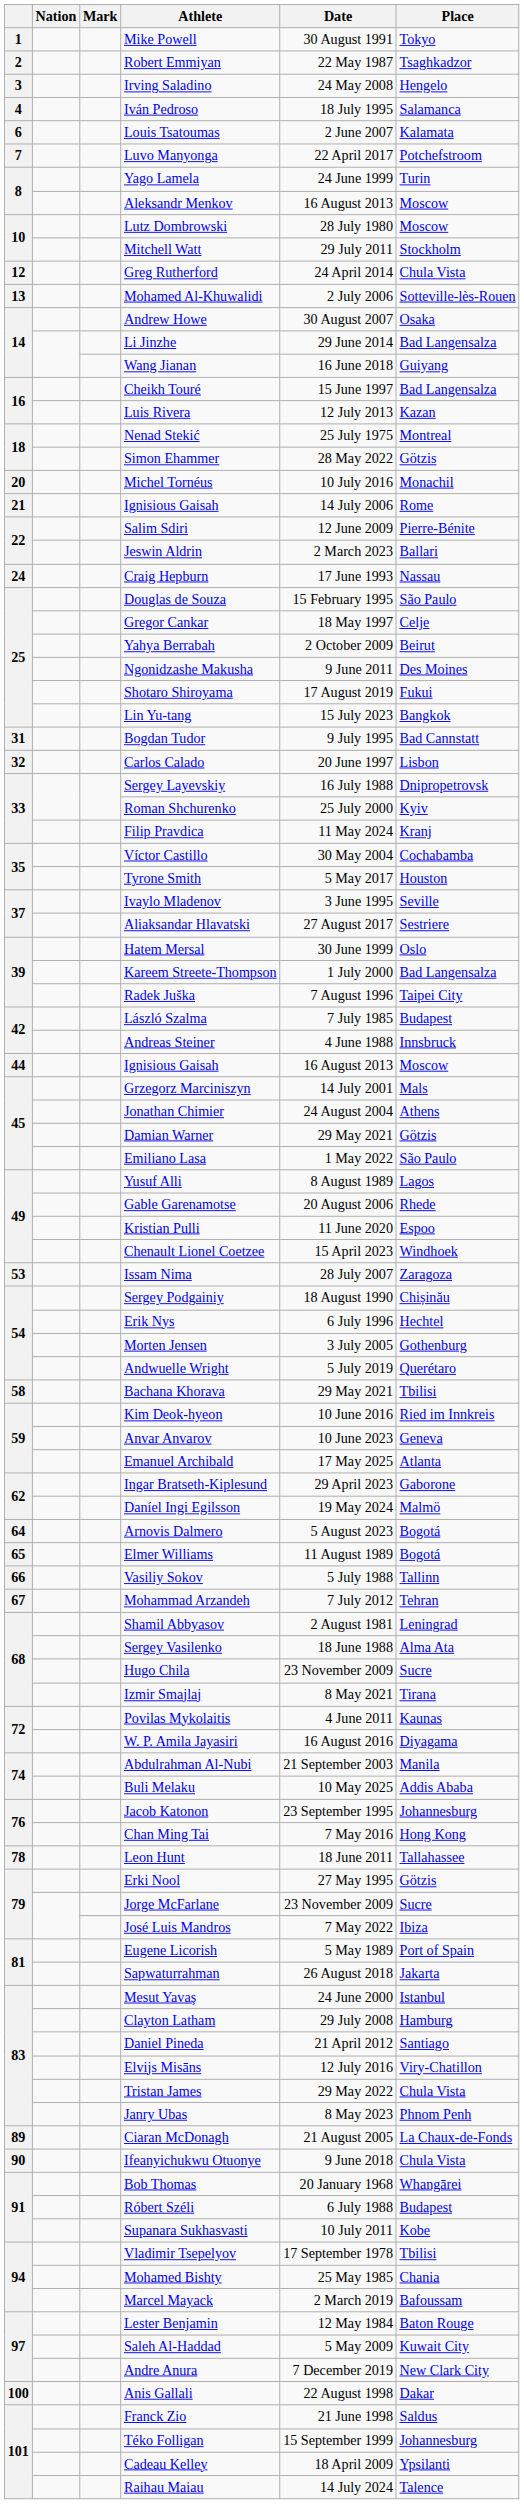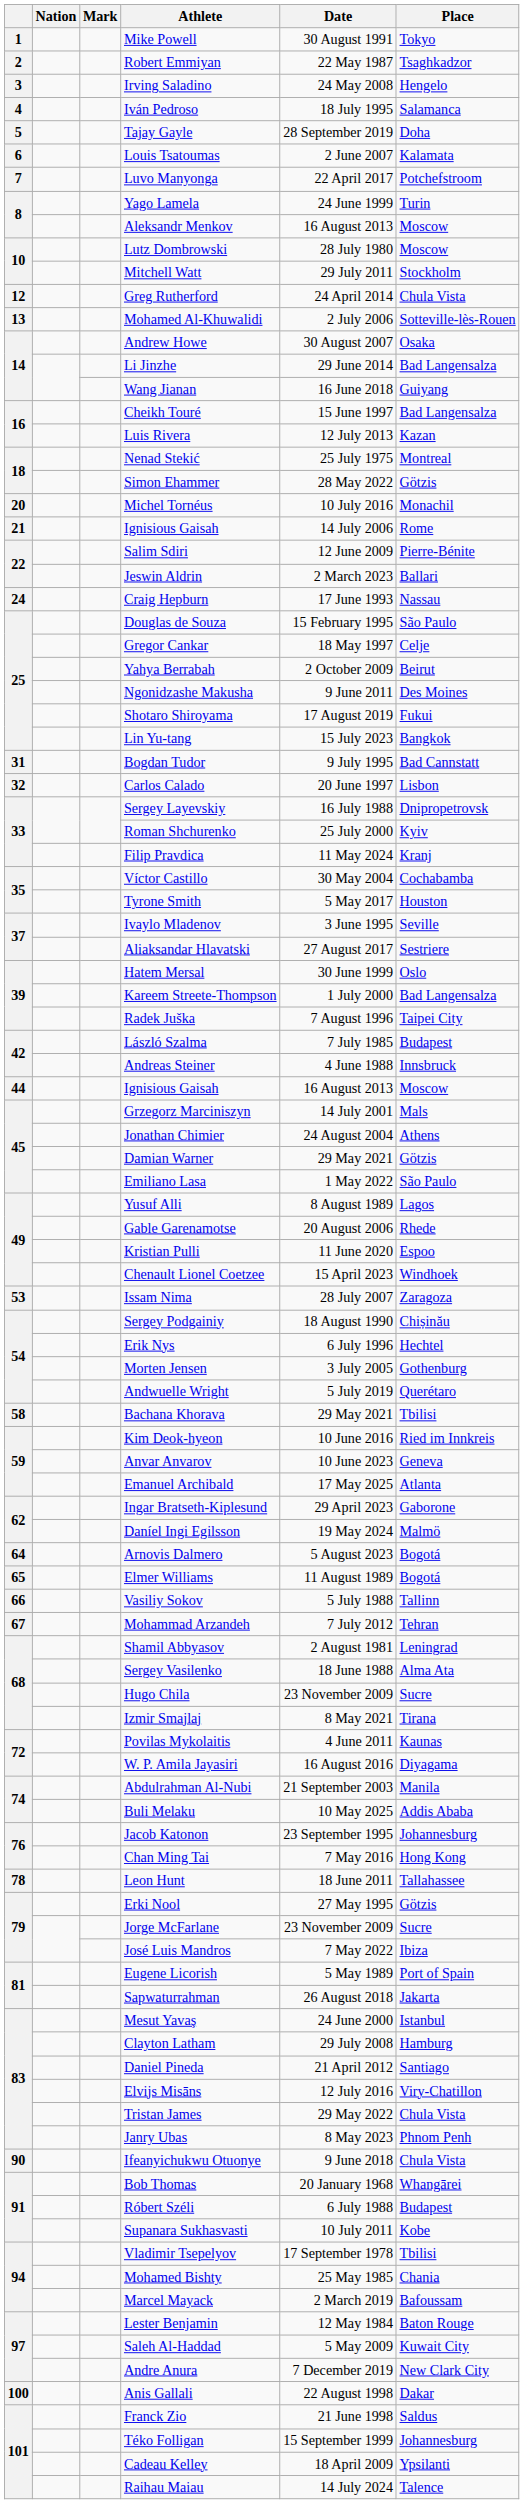 <table class="wikitable sortable sticky-header" style="font-size:95%;">
 <tr>
 <th></th>
 <th>Nation</th>
 <th>Mark</th>
 <th>Athlete</th>
 <th>Date</th>
 <th>Place</th>
 </tr>
 <tr>
 <th>1</th>
 <td></td>
 <td></td>
 <td><a href='#'>Mike Powell</a></td>
 <td align="right">30 August 1991</td>
 <td><a href='#'>Tokyo</a></td>
 </tr>
 <tr>
 <th>2</th>
 <td></td>
 <td> </td>
 <td><a href='#'>Robert Emmiyan</a></td>
 <td align="right">22 May 1987</td>
 <td><a href='#'>Tsaghkadzor</a></td>
 </tr>
 <tr>
 <th>3</th>
 <td></td>
 <td></td>
 <td><a href='#'>Irving Saladino</a></td>
 <td align="right">24 May 2008</td>
 <td><a href='#'>Hengelo</a></td>
 </tr>
 <tr>
 <th>4</th>
 <td></td>
 <td></td>
 <td><a href='#'>Iván Pedroso</a></td>
 <td align="right">18 July 1995</td>
 <td><a href='#'>Salamanca</a></td>
+</tr>
+<tr>
+<th>5</th>
+<td></td>
+<td></td>
+<td><a href='#'>Tajay Gayle</a></td>
+<td align="right">28 September 2019</td>
+<td><a href='#'>Doha</a></td>
 </tr>
 <tr>
 <th>6</th>
 <td></td>
 <td></td>
 <td><a href='#'>Louis Tsatoumas</a></td>
 <td align="right">2 June 2007</td>
 <td><a href='#'>Kalamata</a></td>
 </tr>
 <tr>
 <th>7</th>
 <td></td>
 <td> </td>
 <td><a href='#'>Luvo Manyonga</a></td>
 <td align="right">22 April 2017</td>
 <td><a href='#'>Potchefstroom</a></td>
 </tr>
 <tr>
 <th rowspan=2>8</th>
 <td></td>
 <td></td>
 <td><a href='#'>Yago Lamela</a></td>
 <td align="right">24 June 1999</td>
 <td><a href='#'>Turin</a></td>
 </tr>
 <tr>
 <td></td>
 <td></td>
 <td><a href='#'>Aleksandr Menkov</a></td>
 <td align="right">16 August 2013</td>
 <td><a href='#'>Moscow</a></td>
 </tr>
 <tr>
 <th rowspan=2>10</th>
 <td></td>
 <td></td>
 <td><a href='#'>Lutz Dombrowski</a></td>
 <td align="right">28 July 1980</td>
 <td><a href='#'>Moscow</a></td>
 </tr>
 <tr>
 <td></td>
 <td></td>
 <td><a href='#'>Mitchell Watt</a></td>
 <td align="right">29 July 2011</td>
 <td><a href='#'>Stockholm</a></td>
 </tr>
 <tr>
 <th>12</th>
 <td></td>
 <td></td>
 <td><a href='#'>Greg Rutherford</a></td>
 <td align="right">24 April 2014</td>
 <td><a href='#'>Chula Vista</a></td>
 </tr>
 <tr>
 <th>13</th>
 <td></td>
 <td></td>
 <td><a href='#'>Mohamed Al-Khuwalidi</a></td>
 <td align="right">2 July 2006</td>
 <td><a href='#'>Sotteville-lès-Rouen</a></td>
 </tr>
 <tr>
 <th rowspan=3>14</th>
 <td></td>
 <td></td>
 <td><a href='#'>Andrew Howe</a></td>
 <td align="right">30 August 2007</td>
 <td><a href='#'>Osaka</a></td>
 </tr>
 <tr>
 <td rowspan=2></td>
 <td></td>
 <td><a href='#'>Li Jinzhe</a></td>
 <td align="right">29 June 2014</td>
 <td><a href='#'>Bad Langensalza</a></td>
 </tr>
 <tr>
 <td> </td>
 <td><a href='#'>Wang Jianan</a></td>
 <td align="right">16 June 2018</td>
 <td><a href='#'>Guiyang</a></td>
 </tr>
 <tr>
 <th rowspan=2>16</th>
 <td></td>
 <td></td>
 <td><a href='#'>Cheikh Touré</a></td>
 <td align="right">15 June 1997</td>
 <td><a href='#'>Bad Langensalza</a></td>
 </tr>
 <tr>
 <td></td>
 <td></td>
 <td><a href='#'>Luis Rivera</a></td>
 <td align="right">12 July 2013</td>
 <td><a href='#'>Kazan</a></td>
 </tr>
 <tr>
 <th rowspan=2>18</th>
 <td></td>
 <td></td>
 <td><a href='#'>Nenad Stekić</a></td>
 <td align="right">25 July 1975</td>
 <td><a href='#'>Montreal</a></td>
 </tr>
 <tr>
 <td></td>
 <td></td>
 <td><a href='#'>Simon Ehammer</a></td>
 <td align="right">28 May 2022</td>
 <td><a href='#'>Götzis</a></td>
 </tr>
 <tr>
 <th>20</th>
 <td></td>
 <td> </td>
 <td><a href='#'>Michel Tornéus</a></td>
 <td align="right">10 July 2016</td>
 <td><a href='#'>Monachil</a></td>
 </tr>
 <tr>
 <th>21</th>
 <td></td>
 <td></td>
 <td><a href='#'>Ignisious Gaisah</a></td>
 <td align="right">14 July 2006</td>
 <td><a href='#'>Rome</a></td>
 </tr>
 <tr>
 <th rowspan="2">22</th>
 <td></td>
 <td></td>
 <td><a href='#'>Salim Sdiri</a></td>
 <td align="right">12 June 2009</td>
 <td><a href='#'>Pierre-Bénite</a></td>
 </tr>
 <tr>
 <td></td>
 <td></td>
 <td><a href='#'>Jeswin Aldrin</a></td>
 <td align="right">2 March 2023</td>
 <td><a href='#'>Ballari</a></td>
 </tr>
 <tr>
 <th>24</th>
 <td></td>
 <td></td>
 <td><a href='#'>Craig Hepburn</a></td>
 <td align="right">17 June 1993</td>
 <td><a href='#'>Nassau</a></td>
 </tr>
 <tr>
 <th rowspan=6>25</th>
 <td></td>
 <td></td>
 <td><a href='#'>Douglas de Souza</a></td>
 <td align="right">15 February 1995</td>
 <td><a href='#'>São Paulo</a></td>
 </tr>
 <tr>
 <td></td>
 <td></td>
 <td><a href='#'>Gregor Cankar</a></td>
 <td align="right">18 May 1997</td>
 <td><a href='#'>Celje</a></td>
 </tr>
 <tr>
 <td></td>
 <td></td>
 <td><a href='#'>Yahya Berrabah</a></td>
 <td align="right">2 October 2009</td>
 <td><a href='#'>Beirut</a></td>
 </tr>
 <tr>
 <td></td>
 <td></td>
 <td><a href='#'>Ngonidzashe Makusha</a></td>
 <td align="right">9 June 2011</td>
 <td><a href='#'>Des Moines</a></td>
 </tr>
 <tr>
 <td></td>
 <td></td>
 <td><a href='#'>Shotaro Shiroyama</a></td>
 <td align="right">17 August 2019</td>
 <td><a href='#'>Fukui</a></td>
 </tr>
 <tr>
 <td></td>
 <td></td>
 <td><a href='#'>Lin Yu-tang</a></td>
 <td align="right">15 July 2023</td>
 <td><a href='#'>Bangkok</a></td>
 </tr>
 <tr>
 <th>31</th>
 <td></td>
 <td></td>
 <td><a href='#'>Bogdan Tudor</a></td>
 <td align="right">9 July 1995</td>
 <td><a href='#'>Bad Cannstatt</a></td>
 </tr>
 <tr>
 <th>32</th>
 <td></td>
 <td></td>
 <td><a href='#'>Carlos Calado</a></td>
 <td align="right">20 June 1997</td>
 <td><a href='#'>Lisbon</a></td>
 </tr>
 <tr>
 <th rowspan=3>33</th>
 <td rowspan=2></td>
 <td rowspan=2></td>
 <td><a href='#'>Sergey Layevskiy</a></td>
 <td align="right">16 July 1988</td>
 <td><a href='#'>Dnipropetrovsk</a></td>
 </tr>
 <tr>
 <td><a href='#'>Roman Shchurenko</a></td>
 <td align="right">25 July 2000</td>
 <td><a href='#'>Kyiv</a></td>
 </tr>
 <tr>
 <td></td>
 <td></td>
 <td><a href='#'>Filip Pravdica</a></td>
 <td align="right">11 May 2024</td>
 <td><a href='#'>Kranj</a></td>
 </tr>
 <tr>
 <th rowspan=2>35</th>
 <td></td>
 <td> </td>
 <td><a href='#'>Víctor Castillo</a></td>
 <td align="right">30 May 2004</td>
 <td><a href='#'>Cochabamba</a></td>
 </tr>
 <tr>
 <td></td>
 <td></td>
 <td><a href='#'>Tyrone Smith</a></td>
 <td align="right">5 May 2017</td>
 <td><a href='#'>Houston</a></td>
 </tr>
 <tr>
 <th rowspan=2>37</th>
 <td></td>
 <td></td>
 <td><a href='#'>Ivaylo Mladenov</a></td>
 <td align="right">3 June 1995</td>
 <td><a href='#'>Seville</a></td>
 </tr>
 <tr>
 <td></td>
 <td> </td>
 <td><a href='#'>Aliaksandar Hlavatski</a></td>
 <td align="right">27 August 2017</td>
 <td><a href='#'>Sestriere</a></td>
 </tr>
 <tr>
 <th rowspan=3>39</th>
 <td></td>
 <td></td>
 <td><a href='#'>Hatem Mersal</a></td>
 <td align="right">30 June 1999</td>
 <td><a href='#'>Oslo</a></td>
 </tr>
 <tr>
 <td></td>
 <td></td>
 <td><a href='#'>Kareem Streete-Thompson</a></td>
 <td align="right">1 July 2000</td>
 <td><a href='#'>Bad Langensalza</a></td>
 </tr>
 <tr>
 <td></td>
 <td></td>
 <td><a href='#'>Radek Juška</a></td>
 <td align="right">7 August 1996</td>
 <td><a href='#'>Taipei City</a></td>
 </tr>
 <tr>
 <th rowspan=2>42</th>
 <td></td>
 <td></td>
 <td><a href='#'>László Szalma</a></td>
 <td align="right">7 July 1985</td>
 <td><a href='#'>Budapest</a></td>
 </tr>
 <tr>
 <td></td>
 <td></td>
 <td><a href='#'>Andreas Steiner</a></td>
 <td align="right">4 June 1988</td>
 <td><a href='#'>Innsbruck</a></td>
 </tr>
 <tr>
 <th>44</th>
 <td></td>
 <td></td>
 <td><a href='#'>Ignisious Gaisah</a></td>
 <td align="right">16 August 2013</td>
 <td><a href='#'>Moscow</a></td>
 </tr>
 <tr>
 <th rowspan=4>45</th>
 <td></td>
 <td> </td>
 <td><a href='#'>Grzegorz Marciniszyn</a></td>
 <td align="right">14 July 2001</td>
 <td><a href='#'>Mals</a></td>
 </tr>
 <tr>
 <td></td>
 <td></td>
 <td><a href='#'>Jonathan Chimier</a></td>
 <td align="right">24 August 2004</td>
 <td><a href='#'>Athens</a></td>
 </tr>
 <tr>
 <td></td>
 <td></td>
 <td><a href='#'>Damian Warner</a></td>
 <td align="right">29 May 2021</td>
 <td><a href='#'>Götzis</a></td>
 </tr>
 <tr>
 <td></td>
 <td></td>
 <td><a href='#'>Emiliano Lasa</a></td>
 <td align="right">1 May 2022</td>
 <td><a href='#'>São Paulo</a></td>
 </tr>
 <tr>
 <th rowspan=4>49</th>
 <td></td>
 <td></td>
 <td><a href='#'>Yusuf Alli</a></td>
 <td align="right">8 August 1989</td>
 <td><a href='#'>Lagos</a></td>
 </tr>
 <tr>
 <td></td>
 <td></td>
 <td><a href='#'>Gable Garenamotse</a></td>
 <td align="right">20 August 2006</td>
 <td><a href='#'>Rhede</a></td>
 </tr>
 <tr>
 <td></td>
 <td></td>
 <td><a href='#'>Kristian Pulli</a></td>
 <td align="right">11 June 2020</td>
 <td><a href='#'>Espoo</a></td>
 </tr>
 <tr>
 <td></td>
 <td> </td>
 <td><a href='#'>Chenault Lionel Coetzee</a></td>
 <td align="right">15 April 2023</td>
 <td><a href='#'>Windhoek</a></td>
 </tr>
 <tr>
 <th>53</th>
 <td></td>
 <td></td>
 <td><a href='#'>Issam Nima</a></td>
 <td align="right">28 July 2007</td>
 <td><a href='#'>Zaragoza</a></td>
 </tr>
 <tr>
 <th rowspan=4>54</th>
 <td></td>
 <td></td>
 <td><a href='#'>Sergey Podgainiy</a></td>
 <td align="right">18 August 1990</td>
 <td><a href='#'>Chișinău</a></td>
 </tr>
 <tr>
 <td></td>
 <td></td>
 <td><a href='#'>Erik Nys</a></td>
 <td align="right">6 July 1996</td>
 <td><a href='#'>Hechtel</a></td>
 </tr>
 <tr>
 <td></td>
 <td></td>
 <td><a href='#'>Morten Jensen</a></td>
 <td align="right">3 July 2005</td>
 <td><a href='#'>Gothenburg</a></td>
 </tr>
 <tr>
 <td></td>
 <td> </td>
 <td><a href='#'>Andwuelle Wright</a></td>
 <td align="right">5 July 2019</td>
 <td><a href='#'>Querétaro</a></td>
 </tr>
 <tr>
 <th>58</th>
 <td></td>
 <td></td>
 <td><a href='#'>Bachana Khorava</a></td>
 <td align="right">29 May 2021</td>
 <td><a href='#'>Tbilisi</a></td>
 </tr>
 <tr>
 <th rowspan=3>59</th>
 <td></td>
 <td></td>
 <td><a href='#'>Kim Deok-hyeon</a></td>
 <td align="right">10 June 2016</td>
 <td><a href='#'>Ried im Innkreis</a></td>
 </tr>
 <tr>
 <td></td>
 <td></td>
 <td><a href='#'>Anvar Anvarov</a></td>
 <td align="right">10 June 2023</td>
 <td><a href='#'>Geneva</a></td>
 </tr>
 <tr>
 <td></td>
 <td></td>
 <td><a href='#'>Emanuel Archibald</a></td>
 <td align="right">17 May 2025</td>
 <td><a href='#'>Atlanta</a></td>
 </tr>
 <tr>
 <th rowspan=2>62</th>
 <td></td>
 <td> </td>
 <td><a href='#'>Ingar Bratseth-Kiplesund</a></td>
 <td align="right">29 April 2023</td>
 <td><a href='#'>Gaborone</a></td>
 </tr>
 <tr>
 <td></td>
 <td></td>
 <td><a href='#'>Daníel Ingi Egilsson</a></td>
 <td align="right">19 May 2024</td>
 <td><a href='#'>Malmö</a></td>
 </tr>
 <tr>
 <th>64</th>
 <td></td>
 <td> </td>
 <td><a href='#'>Arnovis Dalmero</a></td>
 <td align="right">5 August 2023</td>
 <td><a href='#'>Bogotá</a></td>
 </tr>
 <tr>
 <th>65</th>
 <td></td>
 <td> </td>
 <td><a href='#'>Elmer Williams</a></td>
 <td align="right">11 August 1989</td>
 <td><a href='#'>Bogotá</a></td>
 </tr>
 <tr>
 <th>66</th>
 <td></td>
 <td></td>
 <td><a href='#'>Vasiliy Sokov</a></td>
 <td align="right">5 July 1988</td>
 <td><a href='#'>Tallinn</a></td>
 </tr>
 <tr>
 <th>67</th>
 <td></td>
 <td></td>
 <td><a href='#'>Mohammad Arzandeh</a></td>
 <td align="right">7 July 2012</td>
 <td><a href='#'>Tehran</a></td>
 </tr>
 <tr>
 <th rowspan=4>68</th>
 <td></td>
 <td></td>
 <td><a href='#'>Shamil Abbyasov</a></td>
 <td align="right">2 August 1981</td>
 <td><a href='#'>Leningrad</a></td>
 </tr>
 <tr>
 <td></td>
 <td></td>
 <td><a href='#'>Sergey Vasilenko</a></td>
 <td align="right">18 June 1988</td>
 <td><a href='#'>Alma Ata</a></td>
 </tr>
 <tr>
 <td></td>
 <td> </td>
 <td><a href='#'>Hugo Chila</a></td>
 <td align="right">23 November 2009</td>
 <td><a href='#'>Sucre</a></td>
 </tr>
 <tr>
 <td></td>
 <td> </td>
 <td><a href='#'>Izmir Smajlaj</a></td>
 <td align="right">8 May 2021</td>
 <td><a href='#'>Tirana</a></td>
 </tr>
 <tr>
 <th rowspan=2>72</th>
 <td></td>
 <td></td>
 <td><a href='#'>Povilas Mykolaitis</a></td>
 <td align="right">4 June 2011</td>
 <td><a href='#'>Kaunas</a></td>
 </tr>
 <tr>
 <td></td>
 <td></td>
 <td><a href='#'>W. P. Amila Jayasiri</a></td>
 <td align="right">16 August 2016</td>
 <td><a href='#'>Diyagama</a></td>
 </tr>
 <tr>
 <th rowspan=2>74</th>
 <td></td>
 <td></td>
 <td><a href='#'>Abdulrahman Al-Nubi</a></td>
 <td align="right">21 September 2003</td>
 <td><a href='#'>Manila</a></td>
 </tr>
 <tr>
 <td></td>
 <td>  </td>
 <td><a href='#'>Buli Melaku</a></td>
 <td align="right">10 May 2025</td>
 <td><a href='#'>Addis Ababa</a></td>
 </tr>
 <tr>
 <th rowspan=2>76</th>
 <td></td>
 <td> </td>
 <td><a href='#'>Jacob Katonon</a></td>
 <td align="right">23 September 1995</td>
 <td><a href='#'>Johannesburg</a></td>
 </tr>
 <tr>
 <td></td>
 <td></td>
 <td><a href='#'>Chan Ming Tai</a></td>
 <td align="right">7 May 2016</td>
 <td><a href='#'>Hong Kong</a></td>
 </tr>
 <tr>
 <th>78</th>
 <td></td>
 <td></td>
 <td><a href='#'>Leon Hunt</a></td>
 <td align="right">18 June 2011</td>
 <td><a href='#'>Tallahassee</a></td>
 </tr>
 <tr>
 <th rowspan=3>79</th>
 <td></td>
 <td></td>
 <td><a href='#'>Erki Nool</a></td>
 <td align="right">27 May 1995</td>
 <td><a href='#'>Götzis</a></td>
 </tr>
 <tr>
 <td rowspan=2></td>
 <td> </td>
 <td><a href='#'>Jorge McFarlane</a></td>
 <td align="right">23 November 2009</td>
 <td><a href='#'>Sucre</a></td>
 </tr>
 <tr>
 <td></td>
 <td><a href='#'>José Luis Mandros</a></td>
 <td align="right">7 May 2022</td>
 <td><a href='#'>Ibiza</a></td>
 </tr>
 <tr>
 <th rowspan=2>81</th>
 <td></td>
 <td></td>
 <td><a href='#'>Eugene Licorish</a></td>
 <td align="right">5 May 1989</td>
 <td><a href='#'>Port of Spain</a></td>
 </tr>
 <tr>
 <td></td>
 <td></td>
 <td><a href='#'>Sapwaturrahman</a></td>
 <td align="right">26 August 2018</td>
 <td><a href='#'>Jakarta</a></td>
 </tr>
 <tr>
 <th rowspan=6>83</th>
 <td></td>
 <td></td>
 <td><a href='#'>Mesut Yavaş</a></td>
 <td align="right">24 June 2000</td>
 <td><a href='#'>Istanbul</a></td>
 </tr>
 <tr>
 <td></td>
 <td></td>
 <td><a href='#'>Clayton Latham</a></td>
 <td align="right">29 July 2008</td>
 <td><a href='#'>Hamburg</a></td>
 </tr>
 <tr>
 <td></td>
 <td></td>
 <td><a href='#'>Daniel Pineda</a></td>
 <td align="right">21 April 2012</td>
 <td><a href='#'>Santiago</a></td>
 </tr>
 <tr>
 <td></td>
 <td></td>
 <td><a href='#'>Elvijs Misāns</a></td>
 <td align="right">12 July 2016</td>
 <td><a href='#'>Viry-Chatillon</a></td>
 </tr>
 <tr>
 <td></td>
 <td></td>
 <td><a href='#'>Tristan James</a></td>
 <td align="right">29 May 2022</td>
 <td><a href='#'>Chula Vista</a></td>
 </tr>
 <tr>
 <td></td>
 <td></td>
 <td><a href='#'>Janry Ubas</a></td>
 <td align="right">8 May 2023</td>
 <td><a href='#'>Phnom Penh</a></td>
 </tr>
 <tr>
-<th>89</th>
-<td></td>
-<td></td>
-<td><a href='#'>Ciaran McDonagh</a></td>
-<td align="right">21 August 2005</td>
-<td><a href='#'>La Chaux-de-Fonds</a></td>
-</tr>
-<tr>
 <th>90</th>
 <td></td>
 <td></td>
 <td><a href='#'>Ifeanyichukwu Otuonye</a></td>
 <td align="right">9 June 2018</td>
 <td><a href='#'>Chula Vista</a></td>
 </tr>
 <tr>
 <th rowspan=3>91</th>
 <td></td>
 <td></td>
 <td><a href='#'>Bob Thomas</a></td>
 <td align="right">20 January 1968</td>
 <td><a href='#'>Whangārei</a></td>
 </tr>
 <tr>
 <td></td>
 <td></td>
 <td><a href='#'>Róbert Széli</a></td>
 <td align="right">6 July 1988</td>
 <td><a href='#'>Budapest</a></td>
 </tr>
 <tr>
 <td></td>
 <td></td>
 <td><a href='#'>Supanara Sukhasvasti</a></td>
 <td align="right">10 July 2011</td>
 <td><a href='#'>Kobe</a></td>
 </tr>
 <tr>
 <th rowspan=3>94</th>
 <td></td>
 <td></td>
 <td><a href='#'>Vladimir Tsepelyov</a></td>
 <td align="right">17 September 1978</td>
 <td><a href='#'>Tbilisi</a></td>
 </tr>
 <tr>
 <td></td>
 <td></td>
 <td><a href='#'>Mohamed Bishty</a></td>
 <td align="right">25 May 1985</td>
 <td><a href='#'>Chania</a></td>
 </tr>
 <tr>
 <td></td>
 <td>  </td>
 <td><a href='#'>Marcel Mayack</a></td>
 <td align="right">2 March 2019</td>
 <td><a href='#'>Bafoussam</a></td>
 </tr>
 <tr>
 <th rowspan=3>97</th>
 <td></td>
 <td></td>
 <td><a href='#'>Lester Benjamin</a></td>
 <td align="right">12 May 1984</td>
 <td><a href='#'>Baton Rouge</a></td>
 </tr>
 <tr>
 <td></td>
 <td></td>
 <td><a href='#'>Saleh Al-Haddad</a></td>
 <td align="right">5 May 2009</td>
 <td><a href='#'>Kuwait City</a></td>
 </tr>
 <tr>
 <td></td>
 <td></td>
 <td><a href='#'>Andre Anura</a></td>
 <td align="right">7 December 2019</td>
 <td><a href='#'>New Clark City</a></td>
 </tr>
 <tr>
 <th>100</th>
 <td></td>
 <td></td>
 <td><a href='#'>Anis Gallali</a></td>
 <td align="right">22 August 1998</td>
 <td><a href='#'>Dakar</a></td>
 </tr>
 <tr>
 <th rowspan=4>101</th>
 <td></td>
 <td></td>
 <td><a href='#'>Franck Zio</a></td>
 <td align="right">21 June 1998</td>
 <td><a href='#'>Saldus</a></td>
 </tr>
 <tr>
 <td></td>
 <td> </td>
 <td><a href='#'>Téko Folligan</a></td>
 <td align="right">15 September 1999</td>
 <td><a href='#'>Johannesburg</a></td>
 </tr>
 <tr>
 <td></td>
 <td></td>
 <td><a href='#'>Cadeau Kelley</a></td>
 <td align="right">18 April 2009</td>
 <td><a href='#'>Ypsilanti</a></td>
 </tr>
 <tr>
 <td></td>
 <td></td>
 <td><a href='#'>Raihau Maiau</a></td>
 <td align="right">14 July 2024</td>
 <td><a href='#'>Talence</a></td>
 </tr>
 </table>
